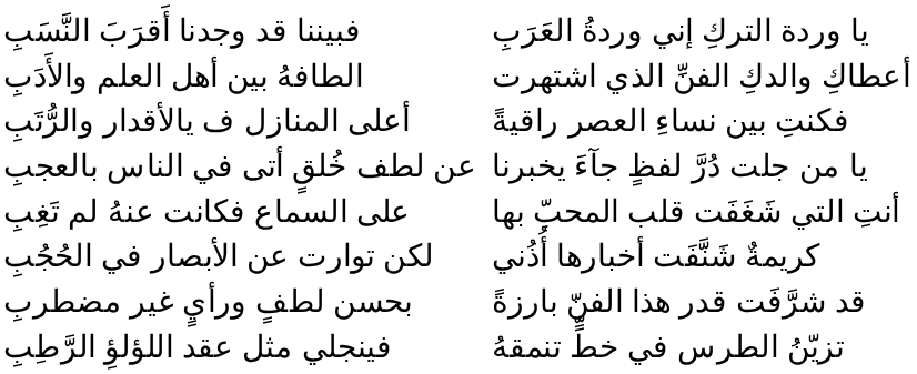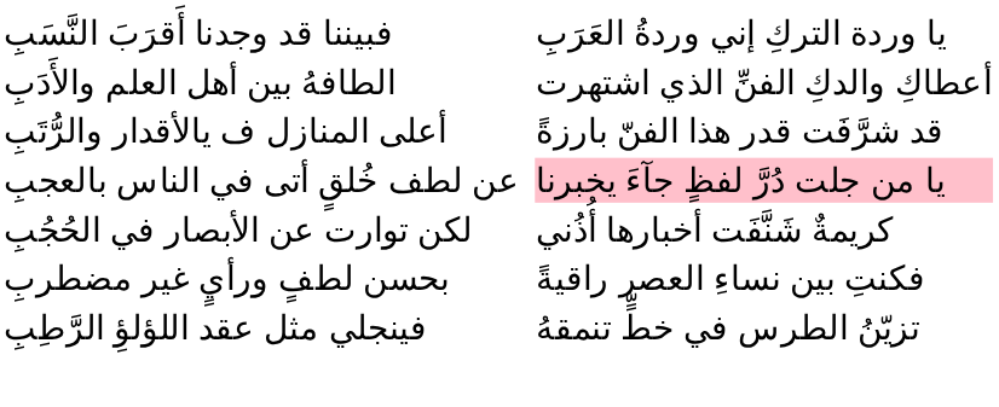 <table>
 <tr>
 <td>فبيننا قد وجدنا أَقرَبَ النَّسَبِ</td>
 <td></td>
 <td>يا وردة التركِ إني وردةُ العَرَبِ</td>
 </tr>
 <tr>
 <td>الطافهُ بين أهل العلم والأَدَبِ</td>
 <td></td>
 <td>أعطاكِ والدكِ الفنِّ الذي اشتهرت</td>
 </tr>
 <tr>
 <td>أعلى المنازل ف يالأقدار والرُّتَبِ</td>
 <td></td>
-<td>فكنتِ بين نساءِ العصر راقيةً</td>
+<td>قد شرَّفَت قدر هذا الفنّ بارزةً</td>
 </tr>
 <tr>
 <td>عن لطف خُلقٍ أتى في الناس بالعجبِ</td>
 <td></td>
-<td>يا من جلت دُرَّ لفظٍ جآءَ يخبرنا</td>
-</tr>
-<tr>
-<td>على السماع فكانت عنهُ لم تَغِبِ</td>
-<td></td>
-<td>أنتِ التي شَغَفَت قلب المحبّ بها</td>
+<td style="background: pink;">يا من جلت دُرَّ لفظٍ جآءَ يخبرنا</td>
 </tr>
 <tr>
 <td>لكن توارت عن الأبصار في الحُجُبِ</td>
 <td></td>
 <td>كريمةٌ شَنَّفَت أخبارها أُذُني</td>
 </tr>
 <tr>
 <td>بحسن لطفٍ ورأيٍ غير مضطربِ</td>
 <td></td>
-<td>قد شرَّفَت قدر هذا الفنّ بارزةً</td>
+<td>فكنتِ بين نساءِ العصر راقيةً</td>
 </tr>
 <tr>
 <td>فينجلي مثل عقد اللؤلؤِ الرَّطِبِ</td>
 <td></td>
 <td>تزيّنُ الطرس في خطٍّ تنمقهُ</td>
 </tr>
 </table>
